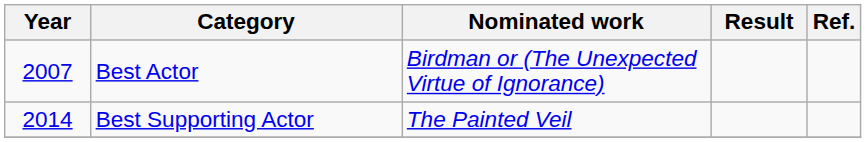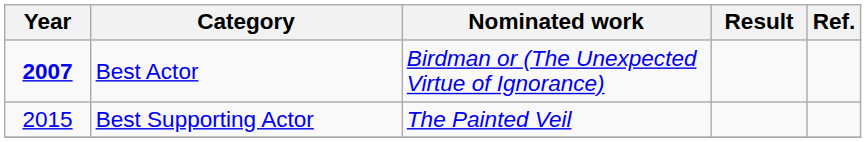 <table class=wikitable>
 <tr>
 <th scope="col" style="width:5em;">Year</th>
 <th scope="col" style="width:26em;">Category</th>
 <th scope="col" style="width:25em;">Nominated work</th>
 <th scope="col" style="width:5em;">Result</th>
 <th>Ref.</th>
 </tr>
 <tr>
-<td style="text-align:center;"><a href='#'>2007</a></td>
+<td style="text-align:center;"><strong><a href='#'>2007</a></strong></td>
 <td><a href='#'>Best Actor</a></td>
 <td><em><a href='#'>Birdman or (The Unexpected Virtue of Ignorance)</a></em></td>
 <td></td>
 <td></td>
 </tr>
 <tr>
-<td style="text-align:center;"><a href='#'>2014</a></td>
+<td style="text-align:center;"><a href='#'>2015</a></td>
 <td><a href='#'>Best Supporting Actor</a></td>
 <td><em><a href='#'>The Painted Veil</a></em></td>
 <td></td>
 <td></td>
 </tr>
 <tr>
 </tr>
 </table>
